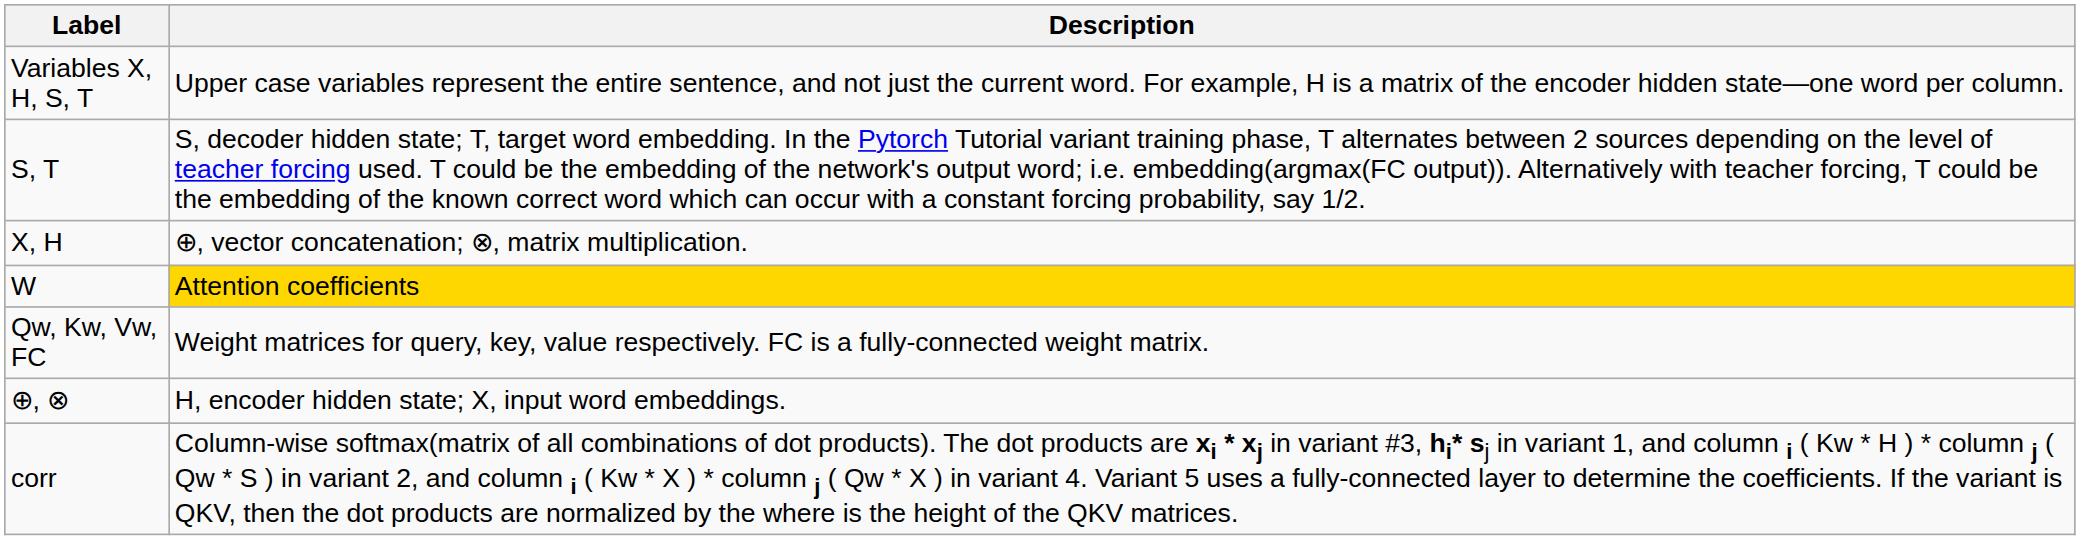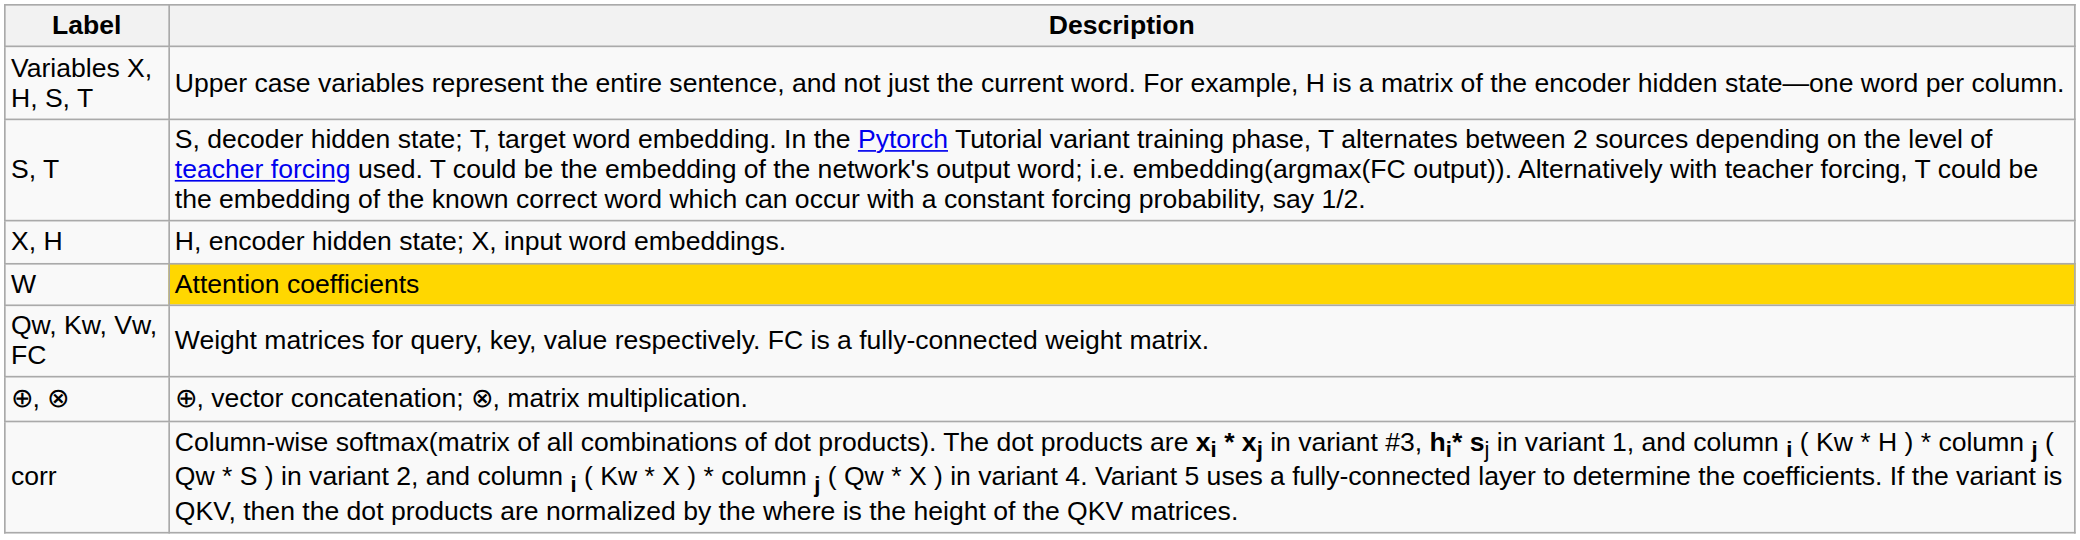 <table class="wikitable mw-collapsible mw-collapsed">
 <tr>
 <th>Label</th>
 <th>Description</th>
 </tr>
 <tr>
 <td>Variables X, H, S, T</td>
 <td>Upper case variables represent the entire sentence, and not just the current word. For example, H is a matrix of the encoder hidden state—one word per column.</td>
 </tr>
 <tr>
 <td>S, T</td>
 <td>S, decoder hidden state; T, target word embedding. In the <a href='#'>Pytorch</a> Tutorial variant training phase, T alternates between 2 sources depending on the level of <a href='#'>teacher forcing</a> used. T could be the embedding of the network's output word; i.e. embedding(argmax(FC output)). Alternatively with teacher forcing, T could be the embedding of the known correct word which can occur with a constant forcing probability, say 1/2.</td>
 </tr>
 <tr>
 <td>X, H</td>
-<td>⊕, vector concatenation; ⊗, matrix multiplication.</td>
+<td>H, encoder hidden state; X, input word embeddings.</td>
 </tr>
 <tr>
 <td>W</td>
 <td style="background: gold;">Attention coefficients</td>
 </tr>
 <tr>
 <td>Qw, Kw, Vw, FC</td>
 <td>Weight matrices for query, key, value respectively. FC is a fully-connected weight matrix.</td>
 </tr>
 <tr>
 <td>⊕, ⊗</td>
-<td>H, encoder hidden state; X, input word embeddings.</td>
+<td>⊕, vector concatenation; ⊗, matrix multiplication.</td>
 </tr>
 <tr>
 <td>corr</td>
 <td>Column-wise softmax(matrix of all combinations of dot products). The dot products are <strong>x<sub>i</sub> * x<sub>j</sub></strong> in variant #3, <strong>h<sub>i</sub>* s</strong><sub>j</sub> in variant 1, and column <sub><strong>i</strong></sub> ( Kw * H ) * column <sub><strong>j</strong></sub> ( Qw * S ) in variant 2, and column <sub><strong>i</strong></sub> ( Kw * X ) * column <sub><strong>j</strong></sub> ( Qw * X ) in variant 4. Variant 5 uses a fully-connected layer to determine the coefficients. If the variant is QKV, then the dot products are normalized by the  where  is the height of the QKV matrices.</td>
 </tr>
 </table>
